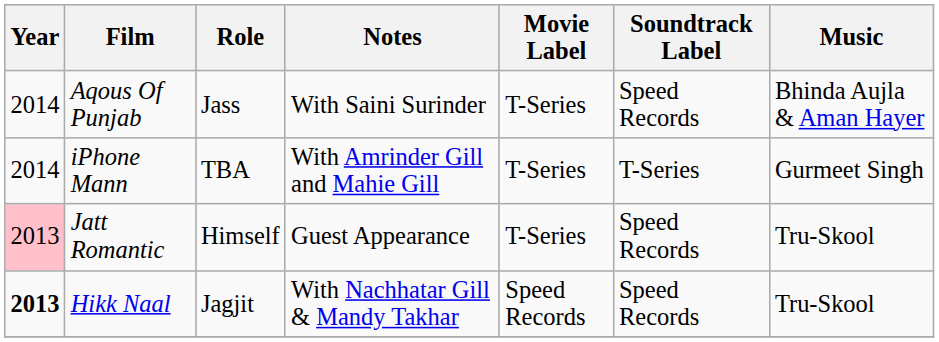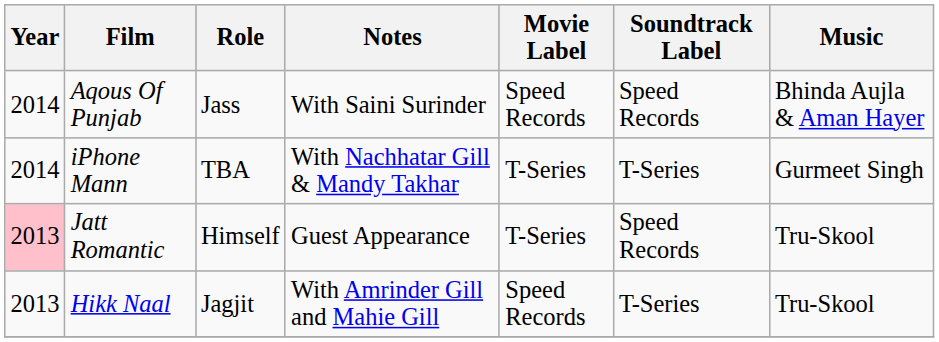 <table class="wikitable sortable">
 <tr>
 <th>Year</th>
 <th>Film</th>
 <th>Role</th>
 <th>Notes</th>
 <th>Movie Label</th>
 <th>Soundtrack Label</th>
 <th>Music</th>
 </tr>
 <tr>
 <td>2014</td>
 <td><em>Aqous Of Punjab</em></td>
 <td>Jass</td>
 <td>With Saini Surinder</td>
-<td>T-Series</td>
+<td>Speed Records</td>
 <td>Speed Records</td>
 <td>Bhinda Aujla & <a href='#'>Aman Hayer</a></td>
 </tr>
 <tr>
 <td>2014</td>
 <td><em>iPhone Mann</em></td>
 <td>TBA</td>
-<td>With <a href='#'>Amrinder Gill</a> and <a href='#'>Mahie Gill</a></td>
+<td>With <a href='#'>Nachhatar Gill</a> & <a href='#'>Mandy Takhar</a></td>
 <td>T-Series</td>
 <td>T-Series</td>
 <td>Gurmeet Singh</td>
 </tr>
 <tr>
 <td style="background: pink;">2013</td>
 <td><em>Jatt Romantic</em></td>
 <td>Himself</td>
 <td>Guest Appearance</td>
 <td>T-Series</td>
 <td>Speed Records</td>
 <td>Tru-Skool</td>
 </tr>
 <tr>
-<td><strong>2013</strong></td>
+<td>2013</td>
 <td><em><a href='#'>Hikk Naal</a></em></td>
 <td>Jagjit</td>
-<td>With <a href='#'>Nachhatar Gill</a> & <a href='#'>Mandy Takhar</a></td>
+<td>With <a href='#'>Amrinder Gill</a> and <a href='#'>Mahie Gill</a></td>
 <td>Speed Records</td>
-<td>Speed Records</td>
+<td>T-Series</td>
 <td>Tru-Skool</td>
 </tr>
 <tr>
 </tr>
 </table>
